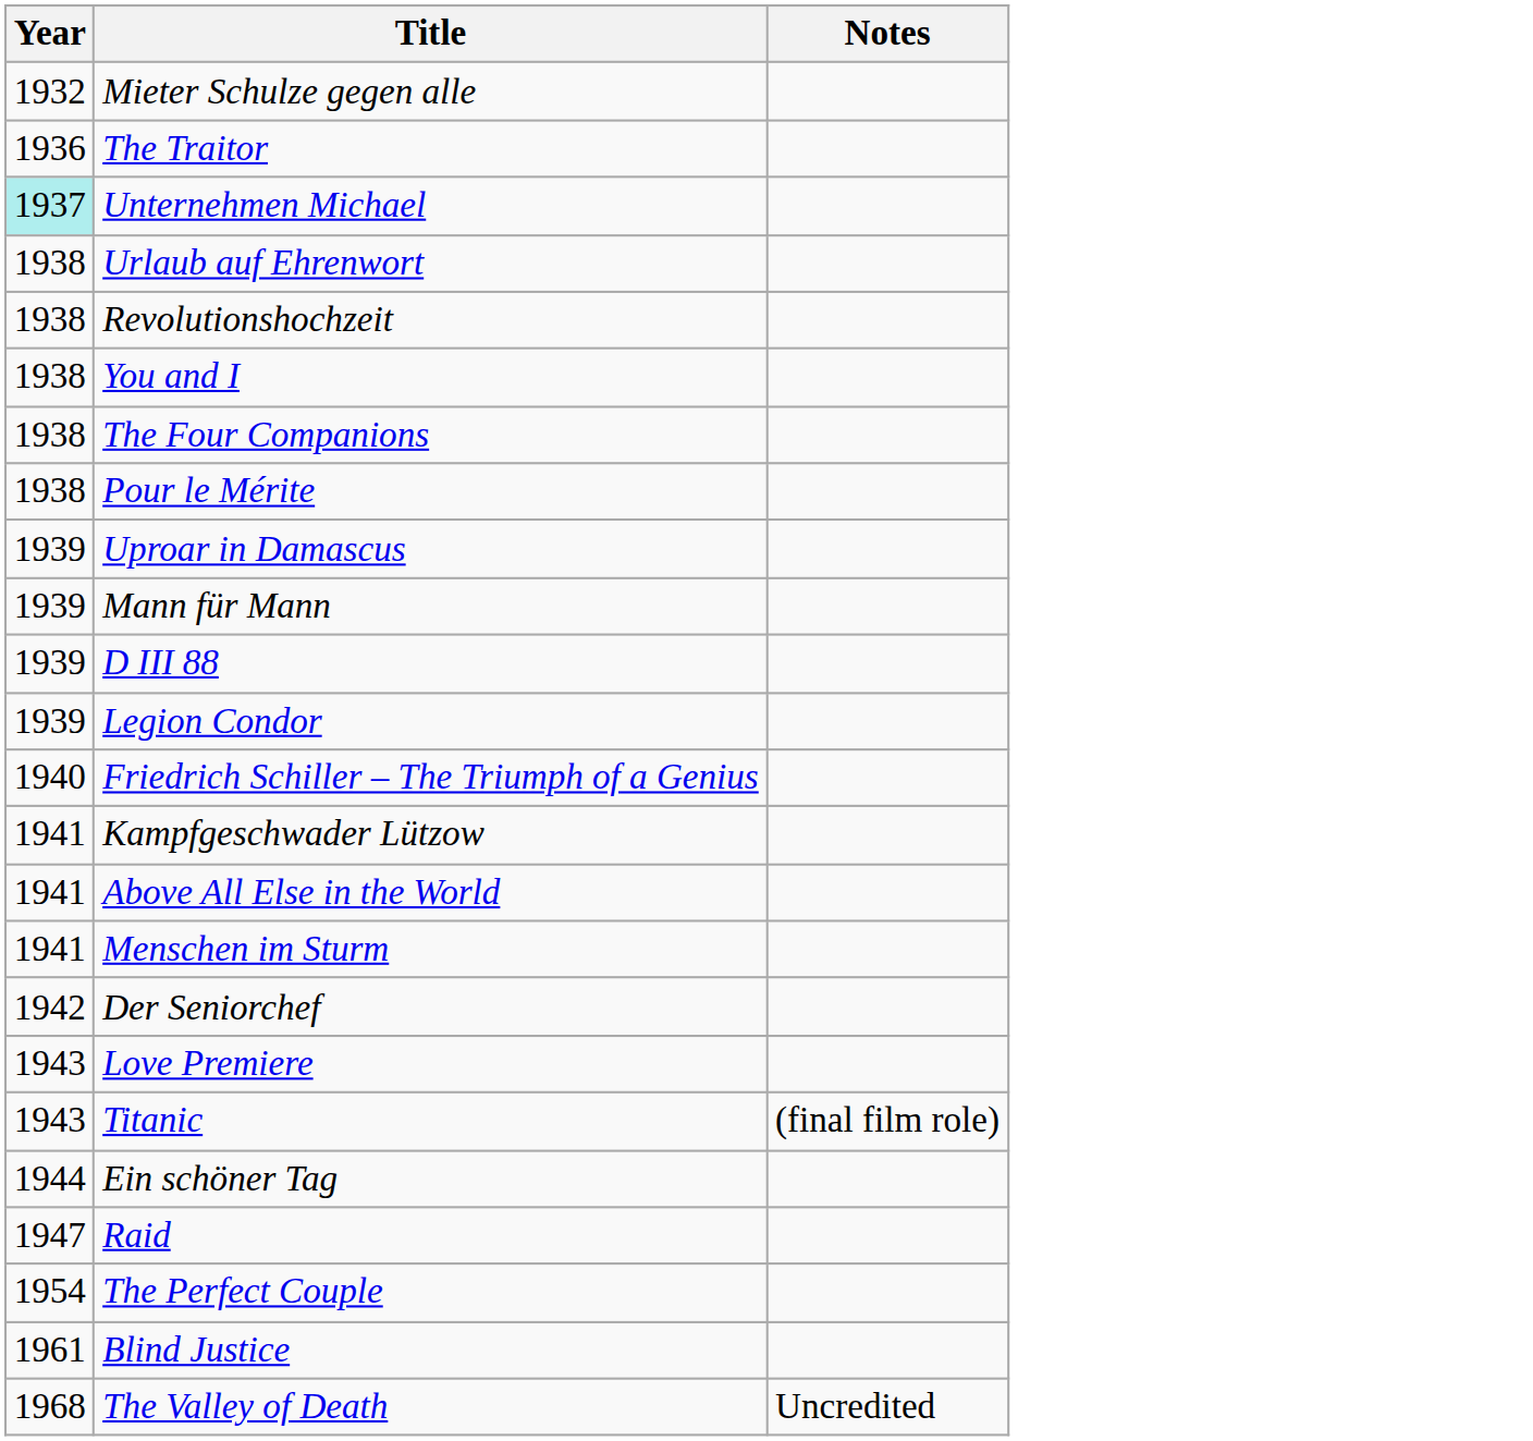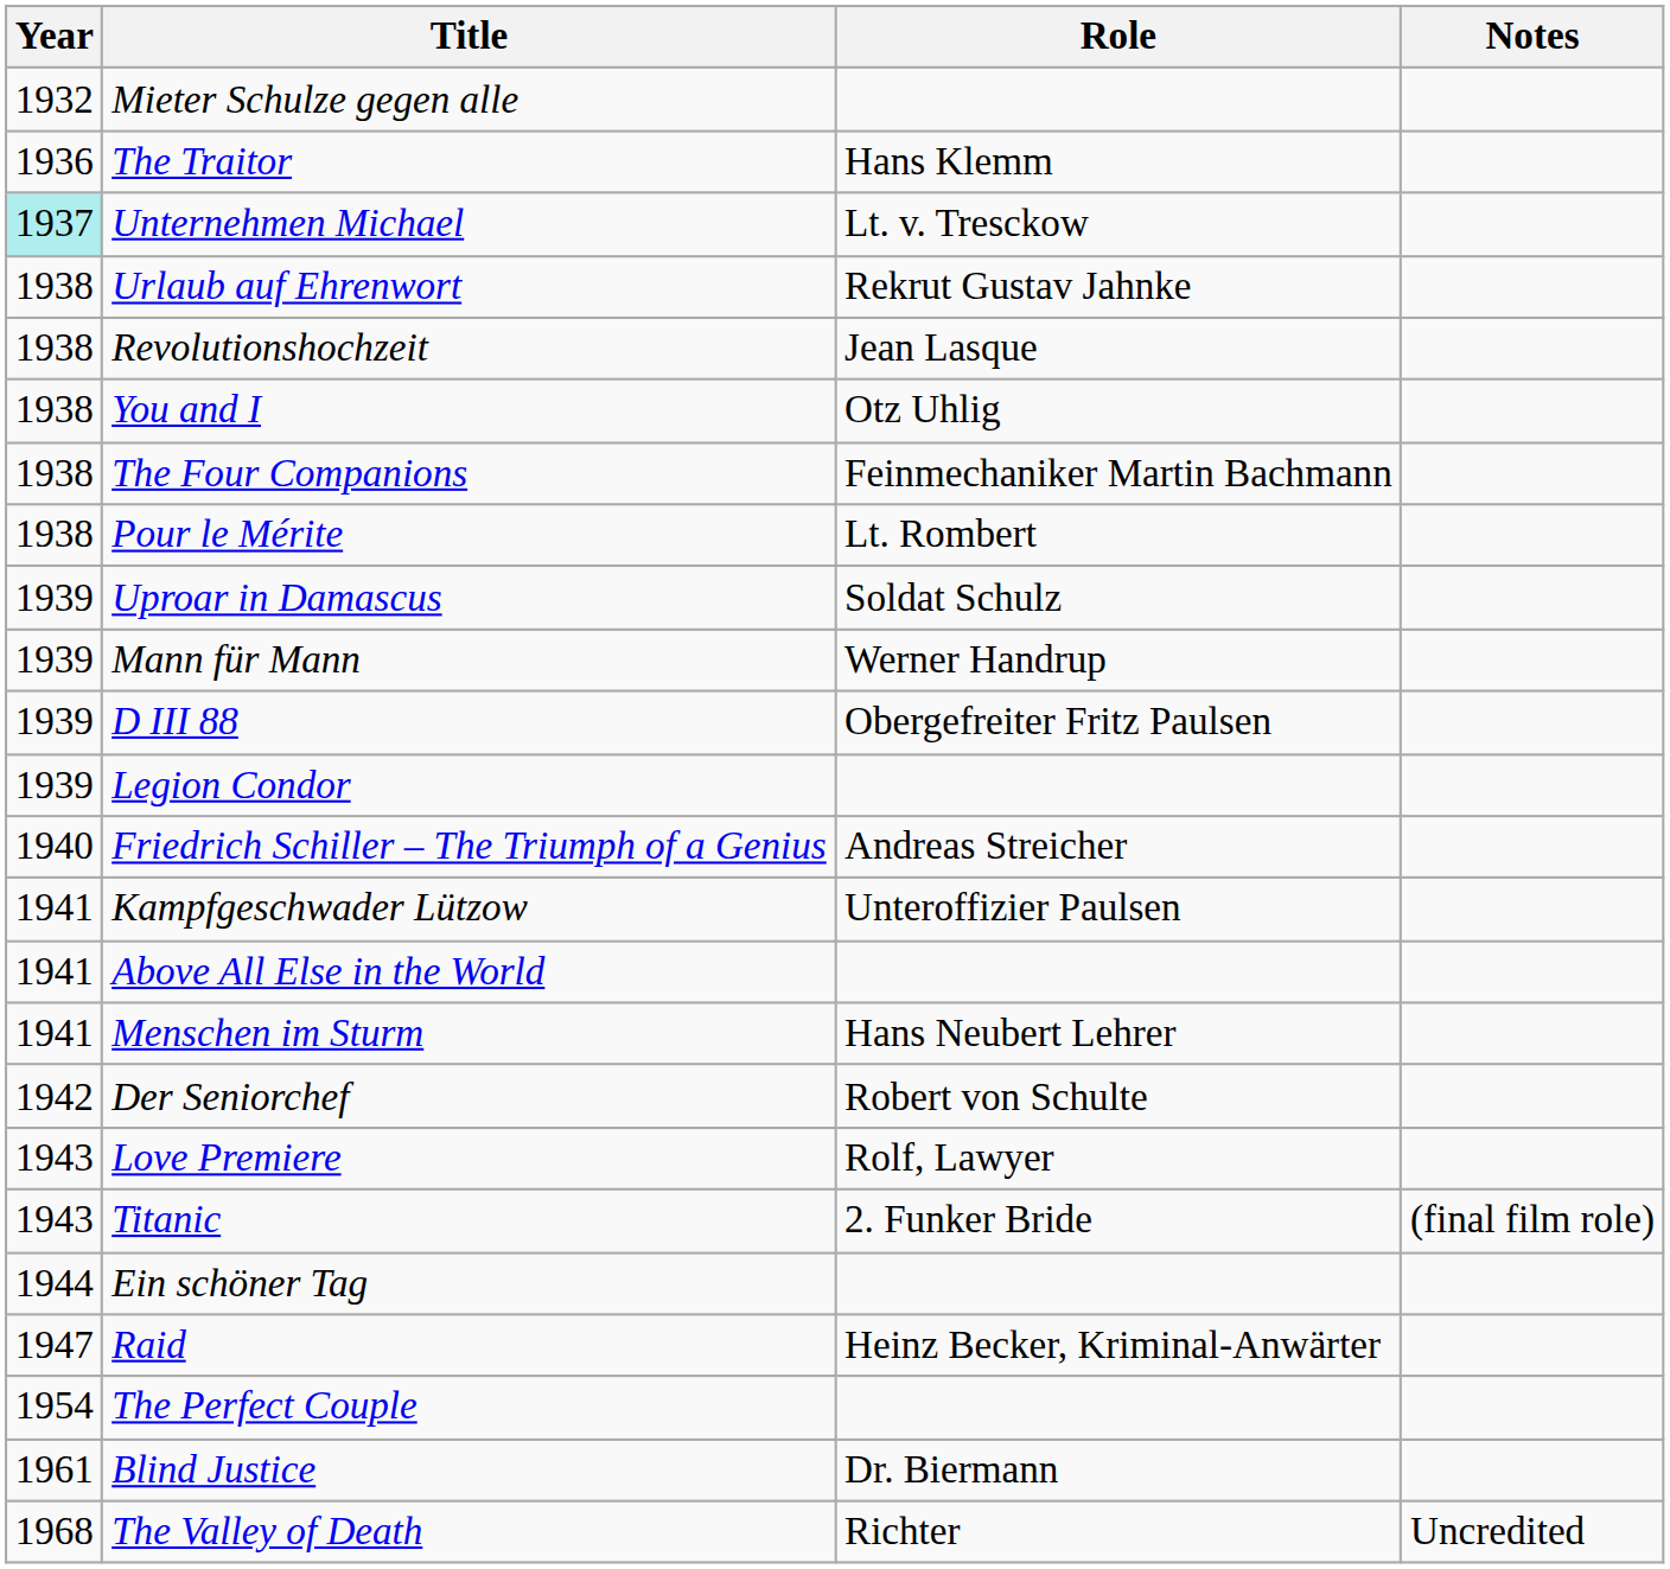 <table class="wikitable">
 <tr>
 <th>Year</th>
 <th>Title</th>
+<th>Role</th>
 <th>Notes</th>
 </tr>
 <tr>
 <td>1932</td>
 <td><em>Mieter Schulze gegen alle</em></td>
 <td></td>
+<td></td>
 </tr>
 <tr>
 <td>1936</td>
 <td><em><a href='#'>The Traitor</a></em></td>
+<td>Hans Klemm</td>
 <td></td>
 </tr>
 <tr>
 <td style="background: paleturquoise;">1937</td>
 <td><em><a href='#'>Unternehmen Michael</a></em></td>
+<td>Lt. v. Tresckow</td>
 <td></td>
 </tr>
 <tr>
 <td>1938</td>
 <td><em><a href='#'>Urlaub auf Ehrenwort</a></em></td>
+<td>Rekrut Gustav Jahnke</td>
 <td></td>
 </tr>
 <tr>
 <td>1938</td>
 <td><em>Revolutionshochzeit</em></td>
+<td>Jean Lasque</td>
 <td></td>
 </tr>
 <tr>
 <td>1938</td>
 <td><em><a href='#'>You and I</a></em></td>
+<td>Otz Uhlig</td>
 <td></td>
 </tr>
 <tr>
 <td>1938</td>
 <td><em><a href='#'>The Four Companions</a></em></td>
+<td>Feinmechaniker Martin Bachmann</td>
 <td></td>
 </tr>
 <tr>
 <td>1938</td>
 <td><em><a href='#'>Pour le Mérite</a></em></td>
+<td>Lt. Rombert</td>
 <td></td>
 </tr>
 <tr>
 <td>1939</td>
 <td><em><a href='#'>Uproar in Damascus</a></em></td>
+<td>Soldat Schulz</td>
 <td></td>
 </tr>
 <tr>
 <td>1939</td>
 <td><em>Mann für Mann</em></td>
+<td>Werner Handrup</td>
 <td></td>
 </tr>
 <tr>
 <td>1939</td>
 <td><em><a href='#'>D III 88</a></em></td>
+<td>Obergefreiter Fritz Paulsen</td>
 <td></td>
 </tr>
 <tr>
 <td>1939</td>
 <td><em><a href='#'>Legion Condor</a></em></td>
 <td></td>
+<td></td>
 </tr>
 <tr>
 <td>1940</td>
 <td><em><a href='#'>Friedrich Schiller – The Triumph of a Genius</a></em></td>
+<td>Andreas Streicher</td>
 <td></td>
 </tr>
 <tr>
 <td>1941</td>
 <td><em>Kampfgeschwader Lützow</em></td>
+<td>Unteroffizier Paulsen</td>
 <td></td>
 </tr>
 <tr>
 <td>1941</td>
 <td><em><a href='#'>Above All Else in the World</a></em></td>
 <td></td>
+<td></td>
 </tr>
 <tr>
 <td>1941</td>
 <td><em><a href='#'>Menschen im Sturm</a></em></td>
+<td>Hans Neubert Lehrer</td>
 <td></td>
 </tr>
 <tr>
 <td>1942</td>
 <td><em>Der Seniorchef</em></td>
+<td>Robert von Schulte</td>
 <td></td>
 </tr>
 <tr>
 <td>1943</td>
 <td><em><a href='#'>Love Premiere</a></em></td>
+<td>Rolf, Lawyer</td>
 <td></td>
 </tr>
 <tr>
 <td>1943</td>
 <td><em><a href='#'>Titanic</a></em></td>
+<td>2. Funker Bride</td>
 <td>(final film role)</td>
 </tr>
 <tr>
 <td>1944</td>
 <td><em>Ein schöner Tag</em></td>
 <td></td>
+<td></td>
 </tr>
 <tr>
 <td>1947</td>
 <td><em><a href='#'>Raid</a></em></td>
+<td>Heinz Becker, Kriminal-Anwärter</td>
 <td></td>
 </tr>
 <tr>
 <td>1954</td>
 <td><em><a href='#'>The Perfect Couple</a></em></td>
 <td></td>
+<td></td>
 </tr>
 <tr>
 <td>1961</td>
 <td><em><a href='#'>Blind Justice</a></em></td>
+<td>Dr. Biermann</td>
 <td></td>
 </tr>
 <tr>
 <td>1968</td>
 <td><em><a href='#'>The Valley of Death</a></em></td>
+<td>Richter</td>
 <td>Uncredited</td>
 </tr>
 </table>
